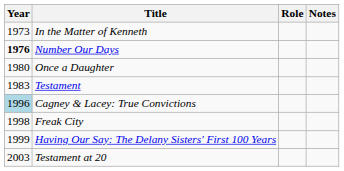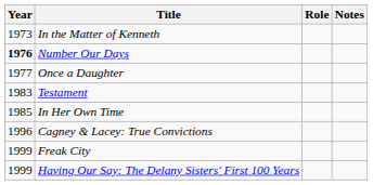 <table class="wikitable">
 <tr>
 <th>Year</th>
 <th>Title</th>
 <th>Role</th>
 <th>Notes</th>
 </tr>
 <tr>
 <td>1973</td>
 <td><em>In the Matter of Kenneth</em></td>
 <td></td>
 <td></td>
 </tr>
 <tr>
 <td><strong>1976</strong></td>
 <td><em><a href='#'>Number Our Days</a></em></td>
 <td></td>
 <td></td>
 </tr>
 <tr>
-<td>1980</td>
+<td>1977</td>
 <td><em>Once a Daughter</em></td>
 <td></td>
 <td></td>
 </tr>
 <tr>
 <td>1983</td>
 <td><em><a href='#'>Testament</a></em></td>
 <td></td>
 <td></td>
 </tr>
 <tr>
-<td style="background: lightblue;">1996</td>
+<td>1985</td>
+<td><em>In Her Own Time</em></td>
+<td></td>
+<td></td>
+</tr>
+<tr>
+<td>1996</td>
 <td><em>Cagney & Lacey: True Convictions</em></td>
 <td></td>
 <td></td>
 </tr>
 <tr>
-<td>1998</td>
+<td>1999</td>
 <td><em>Freak City</em></td>
 <td></td>
 <td></td>
 </tr>
 <tr>
 <td>1999</td>
 <td><em><a href='#'>Having Our Say: The Delany Sisters' First 100 Years</a></em></td>
 <td></td>
 <td></td>
 </tr>
-<tr>
-<td>2003</td>
-<td><em>Testament at 20</em></td>
-<td></td>
-<td></td>
-</tr>
 </table>
